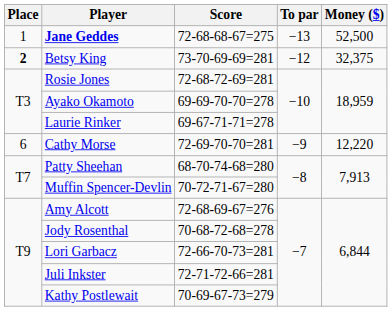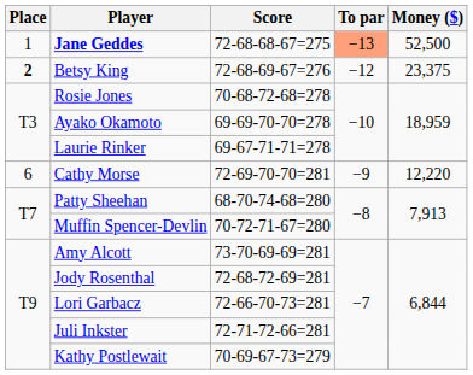 <table class="wikitable">
 <tr>
 <th>Place</th>
 <th>Player</th>
 <th>Score</th>
 <th>To par</th>
 <th>Money (<a href='#'>$</a>)</th>
 </tr>
 <tr>
 <td align=center>1</td>
 <td> <strong><a href='#'>Jane Geddes</a></strong></td>
 <td>72-68-68-67=275</td>
-<td align=center>−13</td>
+<td align=center style="background: lightsalmon;">−13</td>
 <td align=center>52,500</td>
 </tr>
 <tr>
 <td align=center><strong>2</strong></td>
 <td> <a href='#'>Betsy King</a></td>
-<td>73-70-69-69=281</td>
+<td>72-68-69-67=276</td>
 <td align=center>−12</td>
-<td align=center>32,375</td>
+<td align=center>23,375</td>
 </tr>
 <tr>
 <td align=center rowspan=3>T3</td>
 <td> <a href='#'>Rosie Jones</a></td>
-<td>72-68-72-69=281</td>
+<td>70-68-72-68=278</td>
 <td align=center rowspan=3>−10</td>
 <td align=center rowspan=3>18,959</td>
 </tr>
 <tr>
 <td> <a href='#'>Ayako Okamoto</a></td>
 <td>69-69-70-70=278</td>
 </tr>
 <tr>
 <td> <a href='#'>Laurie Rinker</a></td>
 <td>69-67-71-71=278</td>
 </tr>
 <tr>
 <td align=center>6</td>
 <td> <a href='#'>Cathy Morse</a></td>
 <td>72-69-70-70=281</td>
 <td align=center>−9</td>
 <td align=center>12,220</td>
 </tr>
 <tr>
 <td align=center rowspan=2>T7</td>
 <td> <a href='#'>Patty Sheehan</a></td>
 <td>68-70-74-68=280</td>
 <td align=center rowspan=2>−8</td>
 <td align=center rowspan=2>7,913</td>
 </tr>
 <tr>
 <td> <a href='#'>Muffin Spencer-Devlin</a></td>
 <td>70-72-71-67=280</td>
 </tr>
 <tr>
 <td align=center rowspan=5>T9</td>
 <td> <a href='#'>Amy Alcott</a></td>
-<td>72-68-69-67=276</td>
+<td>73-70-69-69=281</td>
 <td align=center rowspan=5>−7</td>
 <td align=center rowspan=5>6,844</td>
 </tr>
 <tr>
 <td> <a href='#'>Jody Rosenthal</a></td>
-<td>70-68-72-68=278</td>
+<td>72-68-72-69=281</td>
 </tr>
 <tr>
 <td> <a href='#'>Lori Garbacz</a></td>
 <td>72-66-70-73=281</td>
 </tr>
 <tr>
 <td> <a href='#'>Juli Inkster</a></td>
 <td>72-71-72-66=281</td>
 </tr>
 <tr>
 <td> <a href='#'>Kathy Postlewait</a></td>
 <td>70-69-67-73=279</td>
 </tr>
 </table>
